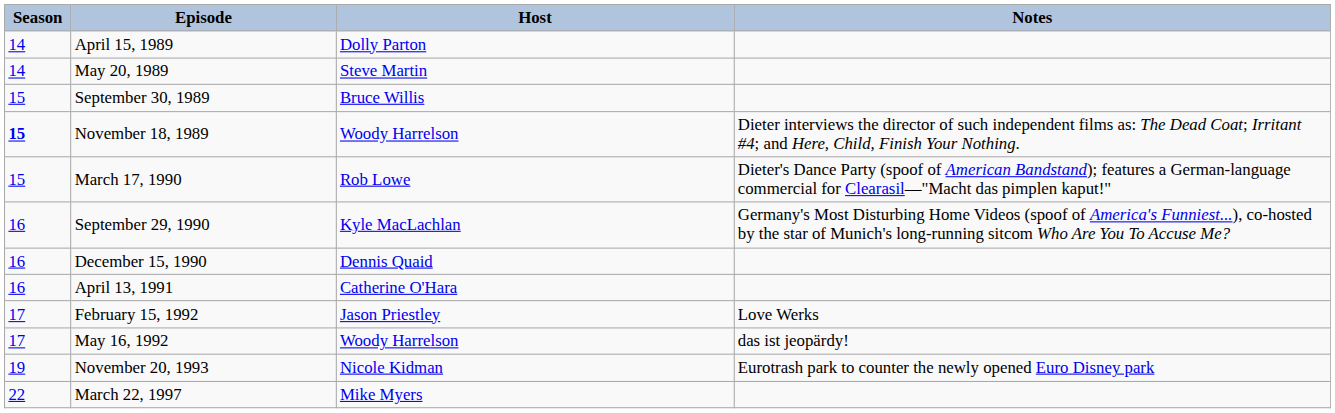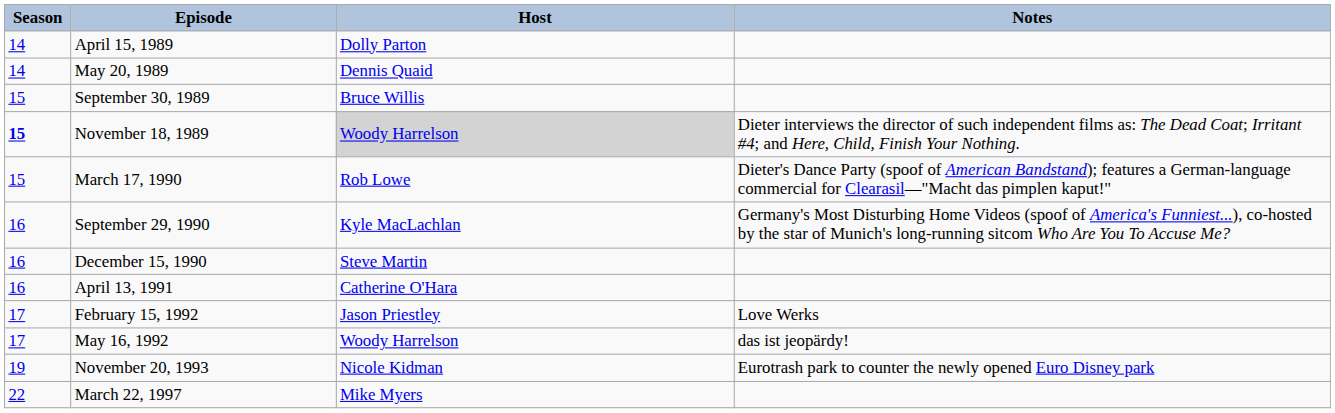 <table class="wikitable" style="width:100%;">
 <tr>
 <th style="background:#b0c4de; width:5%;">Season</th>
 <th style="background:#b0c4de; width:20%;">Episode</th>
 <th style="background:#b0c4de; width:30%;">Host</th>
 <th style="background:#b0c4de; width:45%;">Notes</th>
 </tr>
 <tr>
 <td><a href='#'>14</a></td>
 <td>April 15, 1989</td>
 <td><a href='#'>Dolly Parton</a></td>
 <td></td>
 </tr>
 <tr>
 <td><a href='#'>14</a></td>
 <td>May 20, 1989</td>
-<td><a href='#'>Steve Martin</a></td>
+<td><a href='#'>Dennis Quaid</a></td>
 <td></td>
 </tr>
 <tr>
 <td><a href='#'>15</a></td>
 <td>September 30, 1989</td>
 <td><a href='#'>Bruce Willis</a></td>
 <td></td>
 </tr>
 <tr>
 <td><strong><a href='#'>15</a></strong></td>
 <td>November 18, 1989</td>
-<td><a href='#'>Woody Harrelson</a></td>
+<td style="background: lightgrey;"><a href='#'>Woody Harrelson</a></td>
 <td>Dieter interviews the director of such independent films as: <em>The Dead Coat</em>; <em>Irritant #4</em>; and <em>Here, Child, Finish Your Nothing</em>.</td>
 </tr>
 <tr>
 <td><a href='#'>15</a></td>
 <td>March 17, 1990</td>
 <td><a href='#'>Rob Lowe</a></td>
 <td>Dieter's Dance Party (spoof of <em><a href='#'>American Bandstand</a></em>); features a German-language commercial for <a href='#'>Clearasil</a>—"Macht das pimplen kaput!"</td>
 </tr>
 <tr>
 <td><a href='#'>16</a></td>
 <td>September 29, 1990</td>
 <td><a href='#'>Kyle MacLachlan</a></td>
 <td>Germany's Most Disturbing Home Videos (spoof of <em><a href='#'>America's Funniest...</a></em>), co-hosted by the star of Munich's long-running sitcom <em>Who Are You To Accuse Me?</em></td>
 </tr>
 <tr>
 <td><a href='#'>16</a></td>
 <td>December 15, 1990</td>
-<td><a href='#'>Dennis Quaid</a></td>
+<td><a href='#'>Steve Martin</a></td>
 <td></td>
 </tr>
 <tr>
 <td><a href='#'>16</a></td>
 <td>April 13, 1991</td>
 <td><a href='#'>Catherine O'Hara</a></td>
 <td></td>
 </tr>
 <tr>
 <td><a href='#'>17</a></td>
 <td>February 15, 1992</td>
 <td><a href='#'>Jason Priestley</a></td>
 <td>Love Werks</td>
 </tr>
 <tr>
 <td><a href='#'>17</a></td>
 <td>May 16, 1992</td>
 <td><a href='#'>Woody Harrelson</a></td>
 <td>das ist jeopärdy!</td>
 </tr>
 <tr>
 <td><a href='#'>19</a></td>
 <td>November 20, 1993</td>
 <td><a href='#'>Nicole Kidman</a></td>
 <td>Eurotrash park to counter the newly opened <a href='#'>Euro Disney park</a></td>
 </tr>
 <tr>
 <td><a href='#'>22</a></td>
 <td>March 22, 1997</td>
 <td><a href='#'>Mike Myers</a></td>
 <td></td>
 </tr>
 </table>
